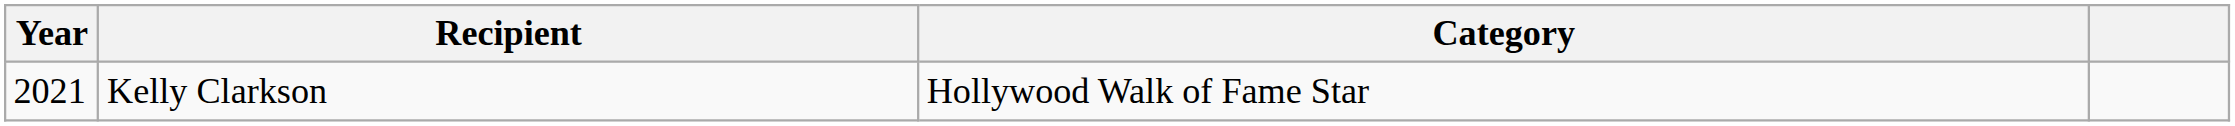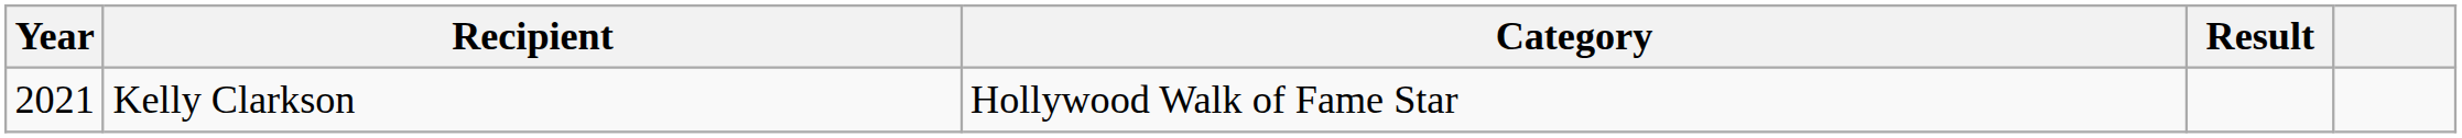 <table class="wikitable plainrowheaders">
 <tr>
 <th scope="col" style="width:4%;">Year</th>
 <th scope="col" style="width:35%;">Recipient</th>
 <th scope="col" style="width:50%;">Category</th>
+<th scope="col" style="width:6%;">Result</th>
 <th scope="col" style="width:6%;"></th>
 </tr>
 <tr>
 <td>2021 </td>
 <td>Kelly Clarkson</td>
 <td>Hollywood Walk of Fame Star</td>
 <td></td>
+<td></td>
 </tr>
 </table>
